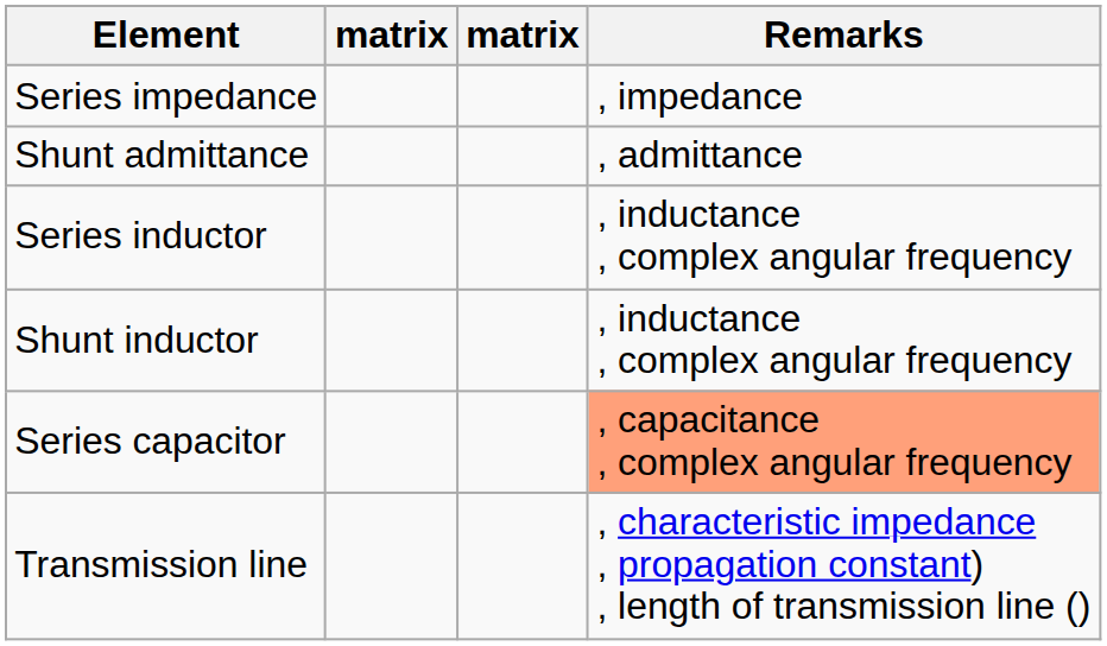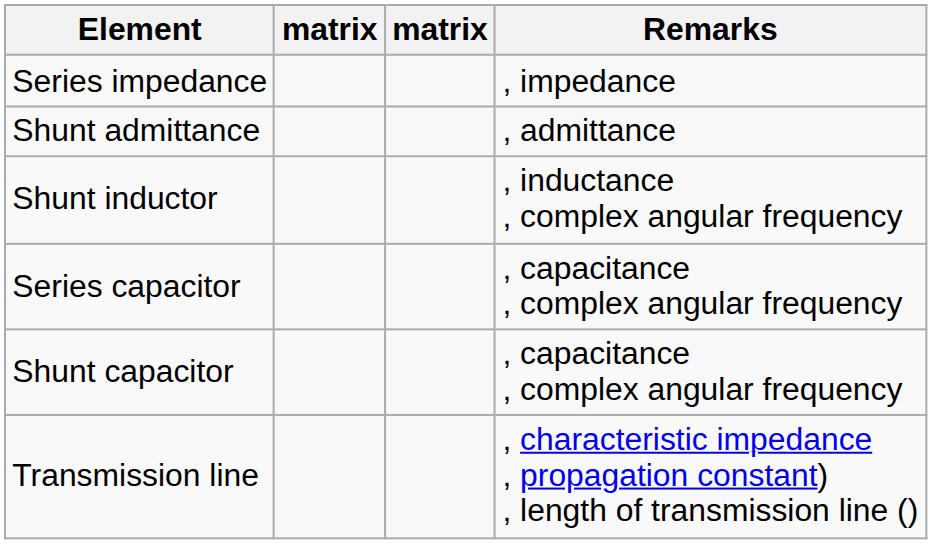 <table class="wikitable" border="1">
 <tr>
 <th>Element</th>
 <th> matrix</th>
 <th> matrix</th>
 <th>Remarks</th>
 </tr>
 <tr>
 <td>Series impedance</td>
 <td align="center"></td>
 <td align="center"></td>
 <td>, impedance<br></td>
 </tr>
 <tr>
 <td>Shunt admittance</td>
 <td align="center"></td>
 <td align="center"></td>
 <td>, admittance<br></td>
 </tr>
 <tr>
-<td>Series inductor</td>
-<td align="center"></td>
-<td align="center"></td>
-<td>, inductance<br> , complex angular frequency</td>
-</tr>
-<tr>
 <td>Shunt inductor</td>
 <td align="center"></td>
 <td align="center"></td>
 <td>, inductance<br> , complex angular frequency</td>
 </tr>
 <tr>
 <td>Series capacitor</td>
 <td align="center"></td>
 <td align="center"></td>
-<td style="background: lightsalmon;">, capacitance<br>, complex angular frequency</td>
+<td>, capacitance<br>, complex angular frequency</td>
+</tr>
+<tr>
+<td>Shunt capacitor</td>
+<td align="center"></td>
+<td align="center"></td>
+<td>, capacitance<br>, complex angular frequency</td>
 </tr>
 <tr>
 <td>Transmission line</td>
 <td align="center"></td>
 <td align="center"> </td>
 <td>, <a href='#'>characteristic impedance</a><br>, <a href='#'>propagation constant</a>)<br>, length of transmission line ()</td>
 </tr>
 </table>
